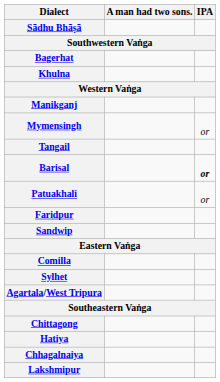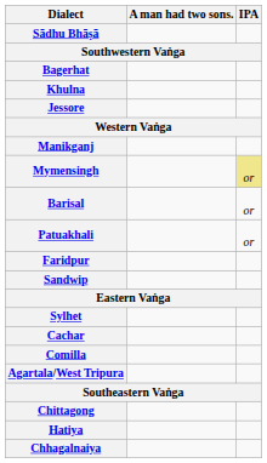 <table class="wikitable" style="text-align:center;">
 <tr>
 <th>Dialect</th>
 <th>A man had two sons.</th>
 <th>IPA</th>
 </tr>
 <tr>
 <th><a href='#'>Sādhu Bhāṣā</a></th>
 <td><br></td>
 <td></td>
 </tr>
 <tr>
 <th colspan="3">Southwestern Vaṅga</th>
 </tr>
 <tr>
 <th><a href='#'>Bagerhat</a></th>
 <td><br></td>
 <td></td>
 </tr>
 <tr>
 <th><a href='#'>Khulna</a></th>
 <td><br></td>
 <td></td>
 </tr>
 <tr>
+<th><a href='#'>Jessore</a></th>
+<td><br></td>
+<td></td>
+</tr>
+<tr>
 <th colspan="3">Western Vaṅga</th>
 </tr>
 <tr>
 <th><a href='#'>Manikganj</a></th>
 <td><br></td>
 <td></td>
 </tr>
 <tr>
 <th><a href='#'>Mymensingh</a></th>
 <td><br></td>
-<td><br><em>or</em><br></td>
-</tr>
-<tr>
-<th><a href='#'>Tangail</a></th>
-<td><br></td>
-<td></td>
+<td style="background: khaki;"><br><em>or</em><br></td>
 </tr>
 <tr>
 <th><a href='#'>Barisal</a></th>
 <td><br></td>
-<td><strong><br><em>or</em><br></strong></td>
+<td><br><em>or</em><br></td>
 </tr>
 <tr>
 <th><a href='#'>Patuakhali</a></th>
 <td><br></td>
 <td><br><em>or</em><br></td>
 </tr>
 <tr>
 <th><a href='#'>Faridpur</a></th>
 <td><br></td>
 <td></td>
 </tr>
 <tr>
 <th><a href='#'>Sandwip</a></th>
 <td><br></td>
 <td></td>
 </tr>
 <tr>
 <th colspan="3">Eastern Vaṅga</th>
 </tr>
 <tr>
-<th><a href='#'>Comilla</a></th>
+<th><a href='#'>Sylhet</a></th>
 <td><br></td>
 <td></td>
 </tr>
 <tr>
-<th><a href='#'>Sylhet</a></th>
+<th><a href='#'>Cachar</a></th>
+<td><br></td>
+<td></td>
+</tr>
+<tr>
+<th><a href='#'>Comilla</a></th>
 <td><br></td>
 <td></td>
 </tr>
 <tr>
 <th><a href='#'>Agartala</a>/<a href='#'>West Tripura</a></th>
 <td><br></td>
 <td></td>
 </tr>
 <tr>
 <th colspan="3">Southeastern Vaṅga</th>
 </tr>
 <tr>
 <th><a href='#'>Chittagong</a></th>
 <td><br></td>
 <td></td>
 </tr>
 <tr>
 <th><a href='#'>Hatiya</a></th>
 <td><br></td>
 <td></td>
 </tr>
 <tr>
 <th><a href='#'>Chhagalnaiya</a></th>
 <td><br></td>
 <td></td>
 </tr>
-<tr>
-<th><a href='#'>Lakshmipur</a></th>
-<td><br></td>
-<td></td>
-</tr>
 </table>
